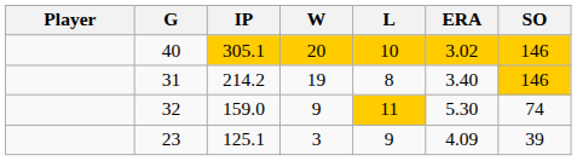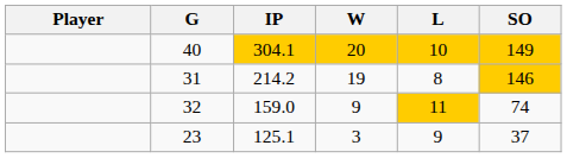 <table class="wikitable sortable">
 <tr>
 <th bgcolor="#DDDDFF" width="16%">Player</th>
 <th bgcolor="#DDDDFF" width="9%">G</th>
 <th bgcolor="#DDDDFF" width="9%">IP</th>
 <th bgcolor="#DDDDFF" width="9%">W</th>
 <th bgcolor="#DDDDFF" width="9%">L</th>
-<th bgcolor="#DDDDFF" width="9%">ERA</th>
 <th bgcolor="#DDDDFF" width="9%">SO</th>
 </tr>
 <tr align="center">
 <td></td>
 <td>40</td>
-<td bgcolor=#ffcc00>305.1</td>
+<td bgcolor=#ffcc00>304.1</td>
 <td bgcolor=#ffcc00>20</td>
 <td bgcolor=#ffcc00>10</td>
-<td bgcolor=#ffcc00>3.02</td>
-<td bgcolor=#ffcc00>146</td>
+<td bgcolor=#ffcc00>149</td>
 </tr>
 <tr align="center">
 <td></td>
 <td>31</td>
 <td>214.2</td>
 <td>19</td>
 <td>8</td>
-<td>3.40</td>
 <td bgcolor=#ffcc00>146</td>
 </tr>
 <tr align="center">
 <td></td>
 <td>32</td>
 <td>159.0</td>
 <td>9</td>
 <td bgcolor=#ffcc00>11</td>
-<td>5.30</td>
 <td>74</td>
 </tr>
 <tr align="center">
 <td></td>
 <td>23</td>
 <td>125.1</td>
 <td>3</td>
 <td>9</td>
-<td>4.09</td>
-<td>39</td>
+<td>37</td>
 </tr>
 </table>
